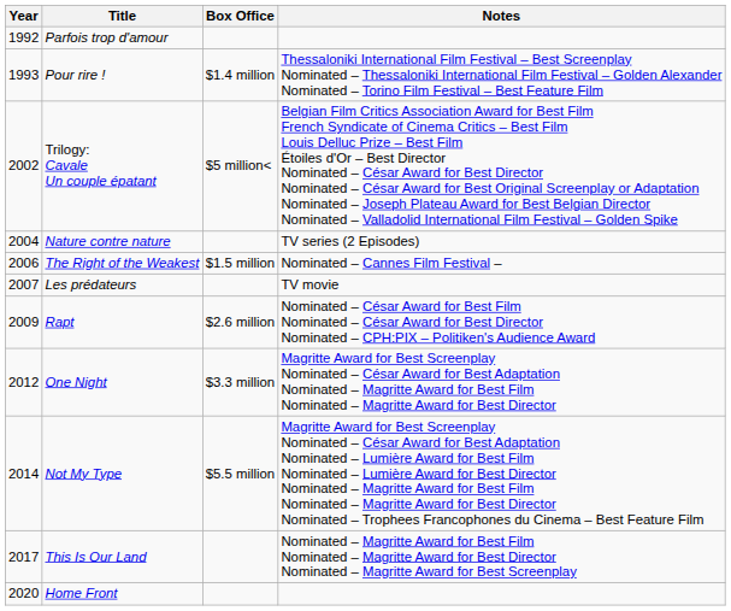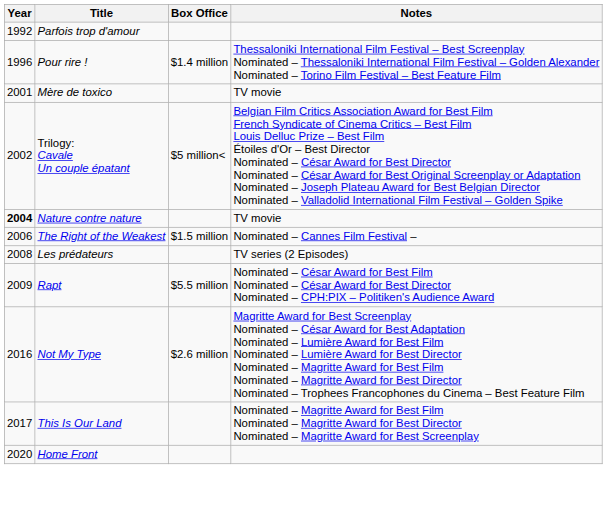 <table class="wikitable">
 <tr>
 <th>Year</th>
 <th>Title</th>
 <th>Box Office</th>
 <th>Notes</th>
 </tr>
 <tr>
 <td rowspan=1>1992</td>
 <td><em>Parfois trop d'amour</em></td>
 <td></td>
 <td></td>
 </tr>
 <tr>
-<td rowspan=1>1993</td>
+<td rowspan=1>1996</td>
 <td><em>Pour rire !</em></td>
 <td>$1.4 million</td>
 <td><a href='#'>Thessaloniki International Film Festival – Best Screenplay</a><br>Nominated – <a href='#'>Thessaloniki International Film Festival – Golden Alexander</a><br>Nominated – <a href='#'>Torino Film Festival – Best Feature Film</a></td>
+</tr>
+<tr>
+<td rowspan=1>2001</td>
+<td><em>Mère de toxico</em></td>
+<td></td>
+<td>TV movie</td>
 </tr>
 <tr>
 <td rowspan=1>2002</td>
 <td>Trilogy:<br><em><a href='#'>Cavale</a></em><br><em><a href='#'>Un couple épatant</a></em><br></td>
 <td>$5 million<</td>
 <td><a href='#'>Belgian Film Critics Association Award for Best Film</a><br><a href='#'>French Syndicate of Cinema Critics – Best Film</a><br><a href='#'>Louis Delluc Prize – Best Film</a><br>Étoiles d'Or – Best Director<br>Nominated – <a href='#'>César Award for Best Director</a><br>Nominated – <a href='#'>César Award for Best Original Screenplay or Adaptation</a><br>Nominated – <a href='#'>Joseph Plateau Award for Best Belgian Director</a><br>Nominated – <a href='#'>Valladolid International Film Festival – Golden Spike</a></td>
 </tr>
 <tr>
-<td rowspan=1>2004</td>
+<td rowspan=1><strong>2004</strong></td>
 <td><em><a href='#'>Nature contre nature</a></em></td>
 <td></td>
-<td>TV series (2 Episodes)</td>
+<td>TV movie</td>
 </tr>
 <tr>
 <td rowspan=1>2006</td>
 <td><em><a href='#'>The Right of the Weakest</a></em></td>
 <td>$1.5 million</td>
 <td>Nominated – <a href='#'>Cannes Film Festival</a> – </td>
 </tr>
 <tr>
-<td rowspan=1>2007</td>
+<td rowspan=1>2008</td>
 <td><em>Les prédateurs</em></td>
 <td></td>
-<td>TV movie</td>
+<td>TV series (2 Episodes)</td>
 </tr>
 <tr>
 <td rowspan=1>2009</td>
 <td><em><a href='#'>Rapt</a></em></td>
-<td>$2.6 million</td>
+<td>$5.5 million</td>
 <td>Nominated – <a href='#'>César Award for Best Film</a><br>Nominated – <a href='#'>César Award for Best Director</a><br>Nominated – <a href='#'>CPH:PIX – Politiken's Audience Award</a></td>
 </tr>
 <tr>
-<td rowspan=1>2012</td>
-<td><em><a href='#'>One Night</a></em></td>
-<td>$3.3 million</td>
-<td><a href='#'>Magritte Award for Best Screenplay</a><br>Nominated – <a href='#'>César Award for Best Adaptation</a><br>Nominated – <a href='#'>Magritte Award for Best Film</a><br>Nominated – <a href='#'>Magritte Award for Best Director</a></td>
-</tr>
-<tr>
-<td rowspan=1>2014</td>
+<td rowspan=1>2016</td>
 <td><em><a href='#'>Not My Type</a></em></td>
-<td>$5.5 million</td>
+<td>$2.6 million</td>
 <td><a href='#'>Magritte Award for Best Screenplay</a><br>Nominated – <a href='#'>César Award for Best Adaptation</a><br>Nominated – <a href='#'>Lumière Award for Best Film</a><br>Nominated – <a href='#'>Lumière Award for Best Director</a><br>Nominated – <a href='#'>Magritte Award for Best Film</a><br>Nominated – <a href='#'>Magritte Award for Best Director</a><br>Nominated – Trophees Francophones du Cinema – Best Feature Film</td>
 </tr>
 <tr La fin de la nuit (2015)with Nicole Garcia, Louise Bourgoin, an adaptation of the book about Therese Desqueyroux, by Francois Mauriacz>
 <td rowspan=1>2017</td>
 <td><em><a href='#'>This Is Our Land</a></em></td>
 <td></td>
 <td>Nominated – <a href='#'>Magritte Award for Best Film</a><br>Nominated – <a href='#'>Magritte Award for Best Director</a><br>Nominated – <a href='#'>Magritte Award for Best Screenplay</a></td>
 </tr>
 <tr>
 <td>2020</td>
 <td><em><a href='#'>Home Front</a></em></td>
 <td></td>
 <td></td>
 </tr>
 </table>
